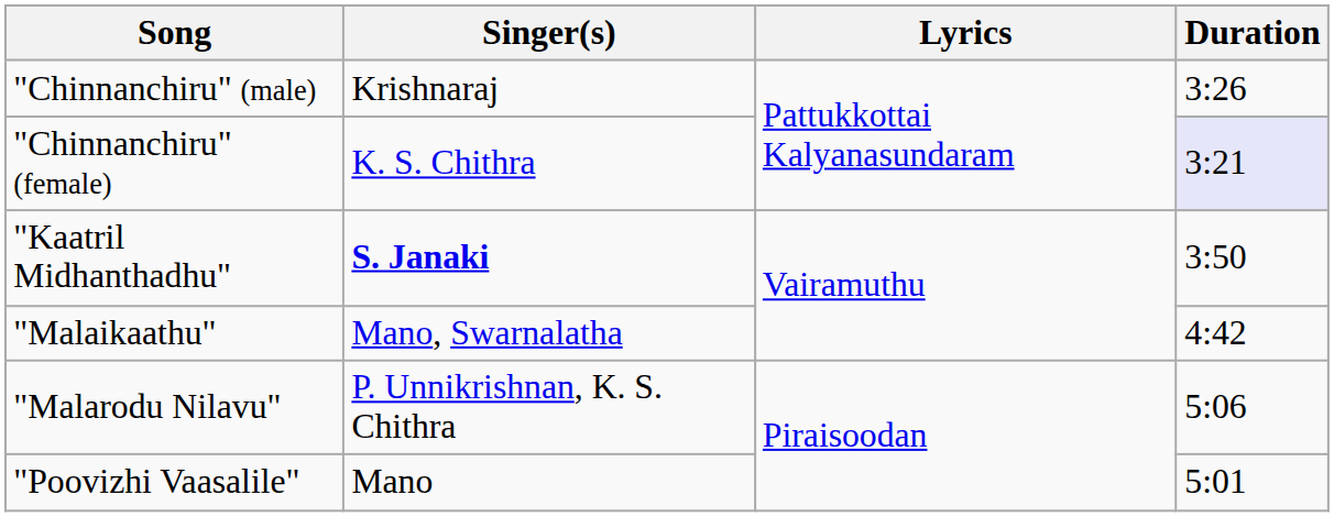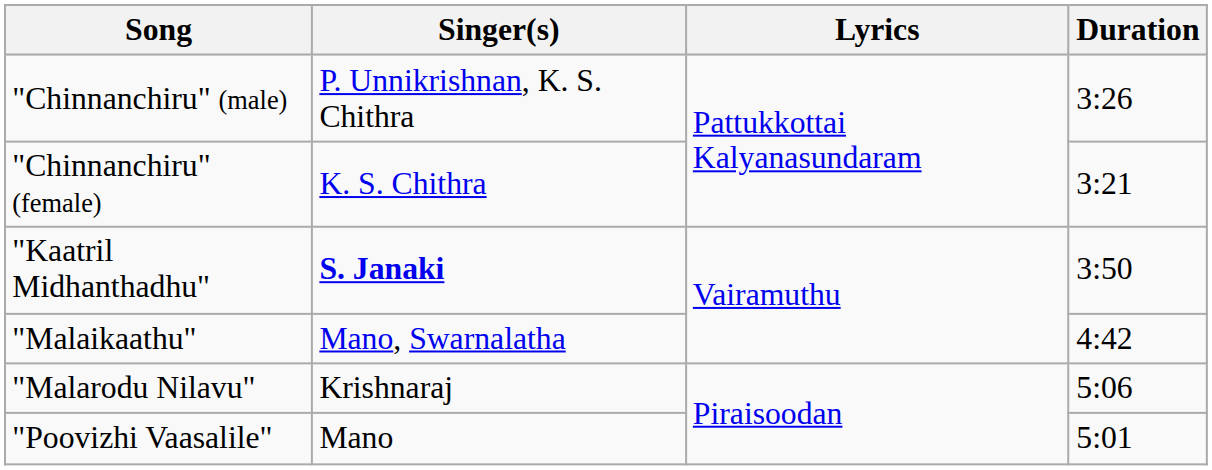 <table class="wikitable">
 <tr style="background:#ccc; text-align:center;">
 <th>Song</th>
 <th>Singer(s)</th>
 <th>Lyrics</th>
 <th>Duration</th>
 </tr>
 <tr>
 <td>"Chinnanchiru" <small>(male)</small></td>
-<td>Krishnaraj</td>
+<td><a href='#'>P. Unnikrishnan</a>,  K. S. Chithra</td>
 <td rowspan=2><a href='#'>Pattukkottai Kalyanasundaram</a></td>
 <td>3:26</td>
 </tr>
 <tr>
 <td>"Chinnanchiru" <small>(female)</small></td>
 <td><a href='#'>K. S. Chithra</a></td>
-<td style="background: lavender;">3:21</td>
+<td>3:21</td>
 </tr>
 <tr>
 <td>"Kaatril Midhanthadhu"</td>
 <td><strong><a href='#'>S. Janaki</a></strong></td>
 <td rowspan=2><a href='#'>Vairamuthu</a></td>
 <td>3:50</td>
 </tr>
 <tr>
 <td>"Malaikaathu"</td>
 <td><a href='#'>Mano</a>, <a href='#'>Swarnalatha</a></td>
 <td>4:42</td>
 </tr>
 <tr>
 <td>"Malarodu Nilavu"</td>
-<td><a href='#'>P. Unnikrishnan</a>,  K. S. Chithra</td>
+<td>Krishnaraj</td>
 <td rowspan=2><a href='#'>Piraisoodan</a></td>
 <td>5:06</td>
 </tr>
 <tr>
 <td>"Poovizhi Vaasalile"</td>
 <td>Mano</td>
 <td>5:01</td>
 </tr>
 </table>
